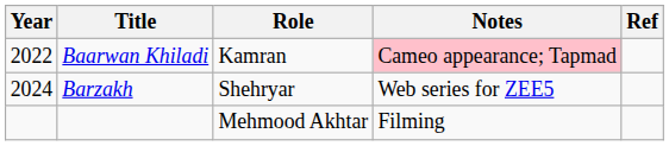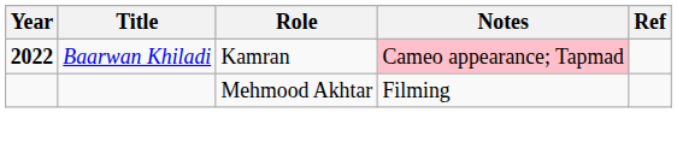 <table class="wikitable sortable plainrowheaders">
 <tr style="background:#ccc; text-align:center;">
 <th scope="col">Year</th>
 <th scope="col">Title</th>
 <th scope="col">Role</th>
 <th scope="col" class="unsortable">Notes</th>
 <th scope="col" class="unsortable">Ref</th>
 </tr>
 <tr>
-<td rowspan=1>2022</td>
+<td rowspan=1><strong>2022</strong></td>
 <td><em><a href='#'>Baarwan Khiladi</a></em></td>
 <td>Kamran</td>
 <td style="background: pink;">Cameo appearance; Tapmad</td>
-<td></td>
-</tr>
-<tr>
-<td>2024</td>
-<td><em><a href='#'>Barzakh</a></em></td>
-<td>Shehryar</td>
-<td>Web series for <a href='#'>ZEE5</a></td>
 <td></td>
 </tr>
 <tr>
 <td></td>
 <td></td>
 <td>Mehmood Akhtar</td>
 <td>Filming</td>
 <td></td>
 </tr>
 </table>
